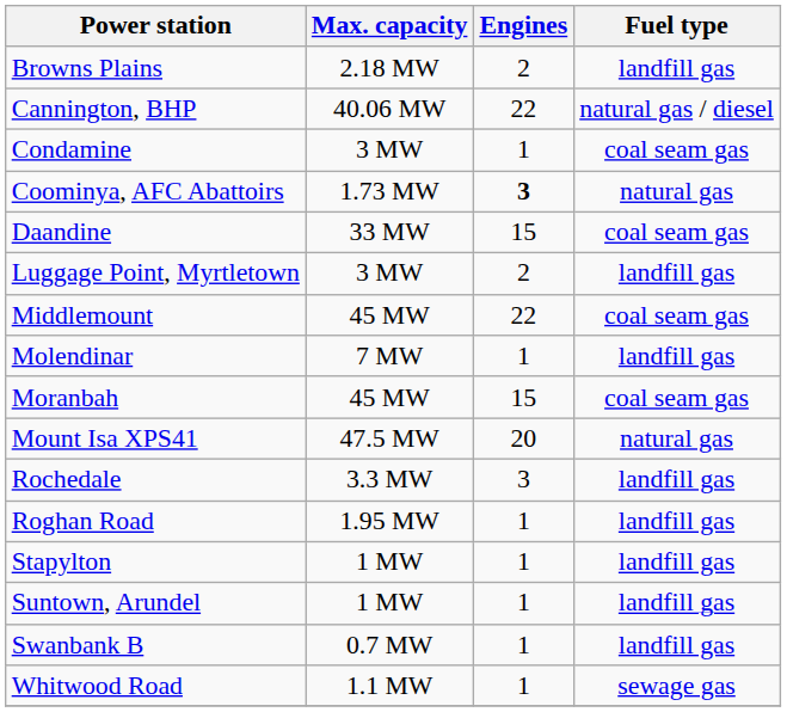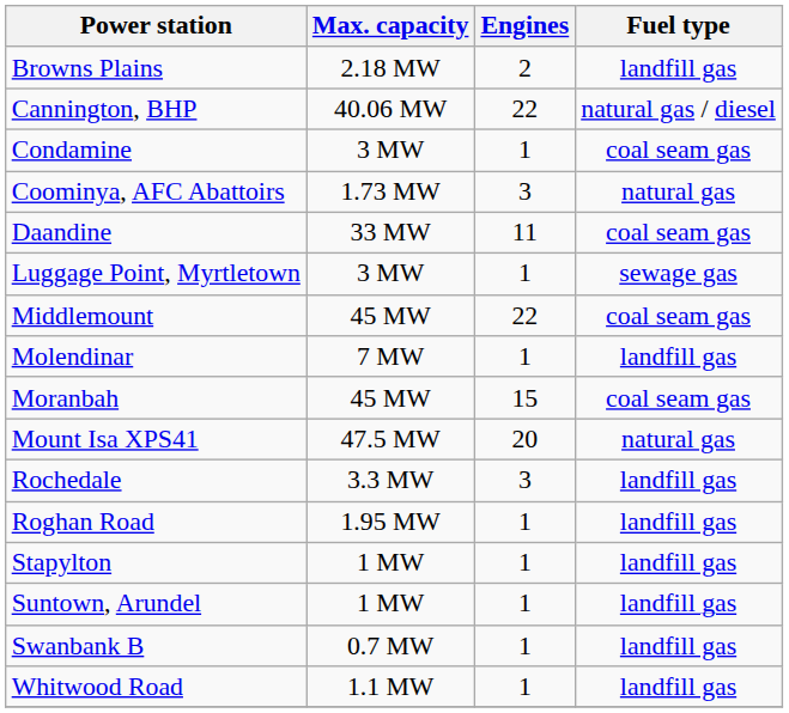 <table class="wikitable sortable" style="text-align: center">
 <tr>
 <th>Power station</th>
 <th><a href='#'>Max. capacity</a></th>
 <th><a href='#'>Engines</a></th>
 <th>Fuel type</th>
 </tr>
 <tr>
 <td align="left"><a href='#'>Browns Plains</a></td>
 <td>2.18 MW</td>
 <td>2</td>
 <td><a href='#'>landfill gas</a></td>
 </tr>
 <tr>
 <td align="left"><a href='#'>Cannington</a>, <a href='#'>BHP</a></td>
 <td>40.06 MW</td>
 <td>22</td>
 <td><a href='#'>natural gas</a> / <a href='#'>diesel</a></td>
 </tr>
 <tr>
 <td align="left"><a href='#'>Condamine</a></td>
 <td>3 MW</td>
 <td>1</td>
 <td><a href='#'>coal seam gas</a></td>
 </tr>
 <tr>
 <td align="left"><a href='#'>Coominya</a>, <a href='#'>AFC Abattoirs</a></td>
 <td>1.73 MW</td>
-<td><strong>3</strong></td>
+<td>3</td>
 <td><a href='#'>natural gas</a></td>
 </tr>
 <tr>
 <td align="left"><a href='#'>Daandine</a></td>
 <td>33 MW</td>
-<td>15</td>
+<td>11</td>
 <td><a href='#'>coal seam gas</a></td>
 </tr>
 <tr>
 <td align="left"><a href='#'>Luggage Point</a>, <a href='#'>Myrtletown</a></td>
 <td>3 MW</td>
-<td>2</td>
-<td><a href='#'>landfill gas</a></td>
+<td>1</td>
+<td><a href='#'>sewage gas</a></td>
 </tr>
 <tr>
 <td align="left"><a href='#'>Middlemount</a></td>
 <td>45 MW</td>
 <td>22</td>
 <td><a href='#'>coal seam gas</a></td>
 </tr>
 <tr>
 <td align="left"><a href='#'>Molendinar</a></td>
 <td>7 MW</td>
 <td>1</td>
 <td><a href='#'>landfill gas</a></td>
 </tr>
 <tr>
 <td align="left"><a href='#'>Moranbah</a></td>
 <td>45 MW</td>
 <td>15</td>
 <td><a href='#'>coal seam gas</a></td>
 </tr>
 <tr>
 <td align="left"><a href='#'>Mount Isa XPS41</a></td>
 <td>47.5 MW</td>
 <td>20</td>
 <td><a href='#'>natural gas</a></td>
 </tr>
 <tr>
 <td align="left"><a href='#'>Rochedale</a></td>
 <td>3.3 MW</td>
 <td>3</td>
 <td><a href='#'>landfill gas</a></td>
 </tr>
 <tr>
 <td align="left"><a href='#'>Roghan Road</a></td>
 <td>1.95 MW</td>
 <td>1</td>
 <td><a href='#'>landfill gas</a></td>
 </tr>
 <tr>
 <td align="left"><a href='#'>Stapylton</a></td>
 <td>1 MW</td>
 <td>1</td>
 <td><a href='#'>landfill gas</a></td>
 </tr>
 <tr>
 <td align="left"><a href='#'>Suntown</a>, <a href='#'>Arundel</a></td>
 <td>1 MW</td>
 <td>1</td>
 <td><a href='#'>landfill gas</a></td>
 </tr>
 <tr>
 <td align="left"><a href='#'>Swanbank B</a></td>
 <td>0.7 MW</td>
 <td>1</td>
 <td><a href='#'>landfill gas</a></td>
 </tr>
 <tr>
 <td align="left"><a href='#'>Whitwood Road</a></td>
 <td>1.1 MW</td>
 <td>1</td>
-<td><a href='#'>sewage gas</a></td>
+<td><a href='#'>landfill gas</a></td>
 </tr>
 <tr>
 </tr>
 </table>
